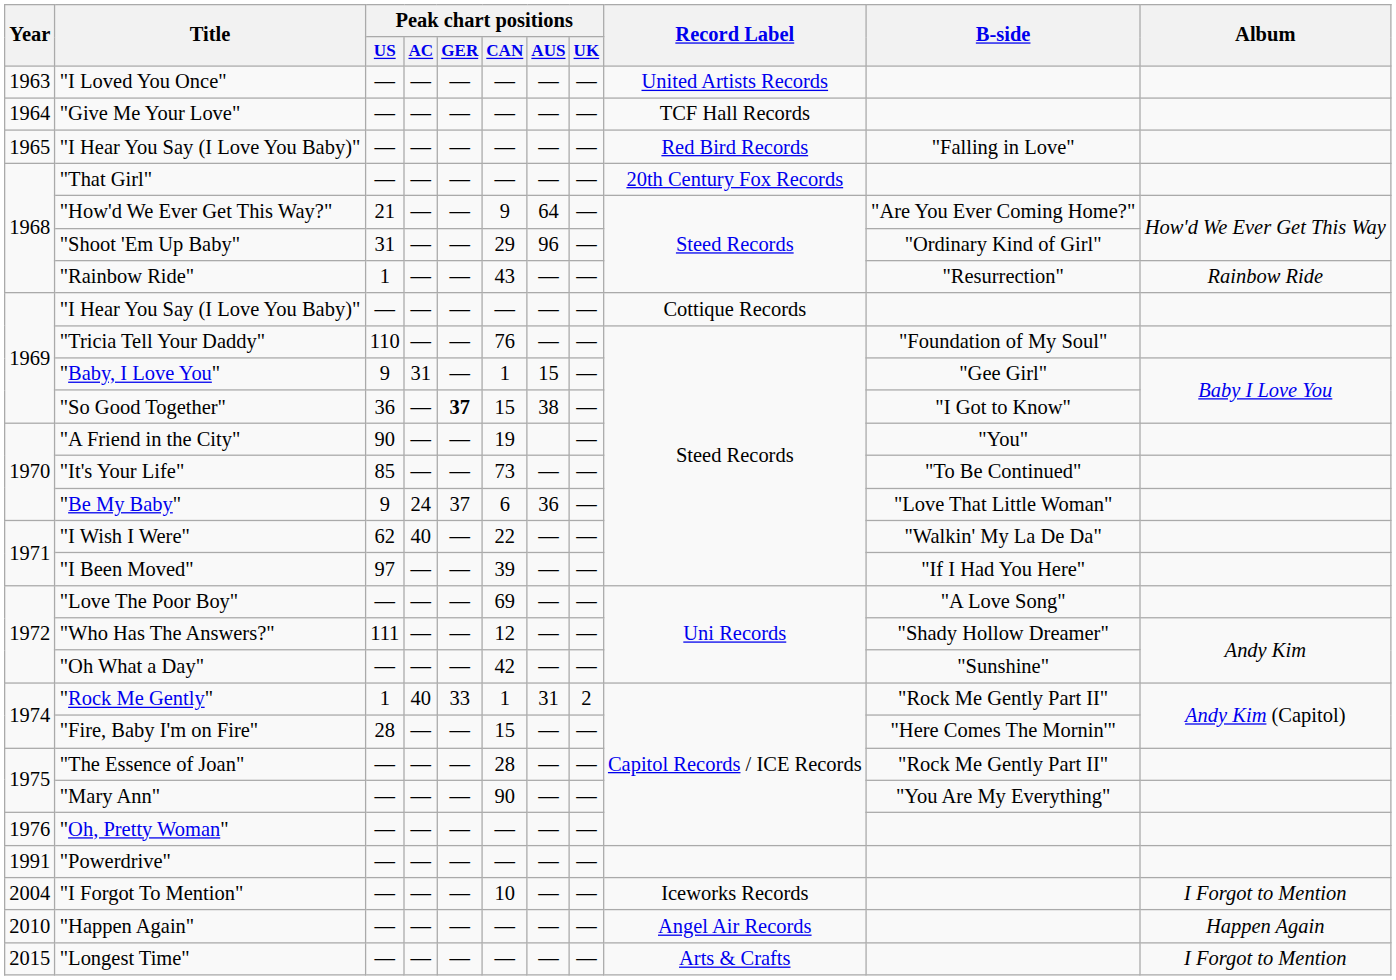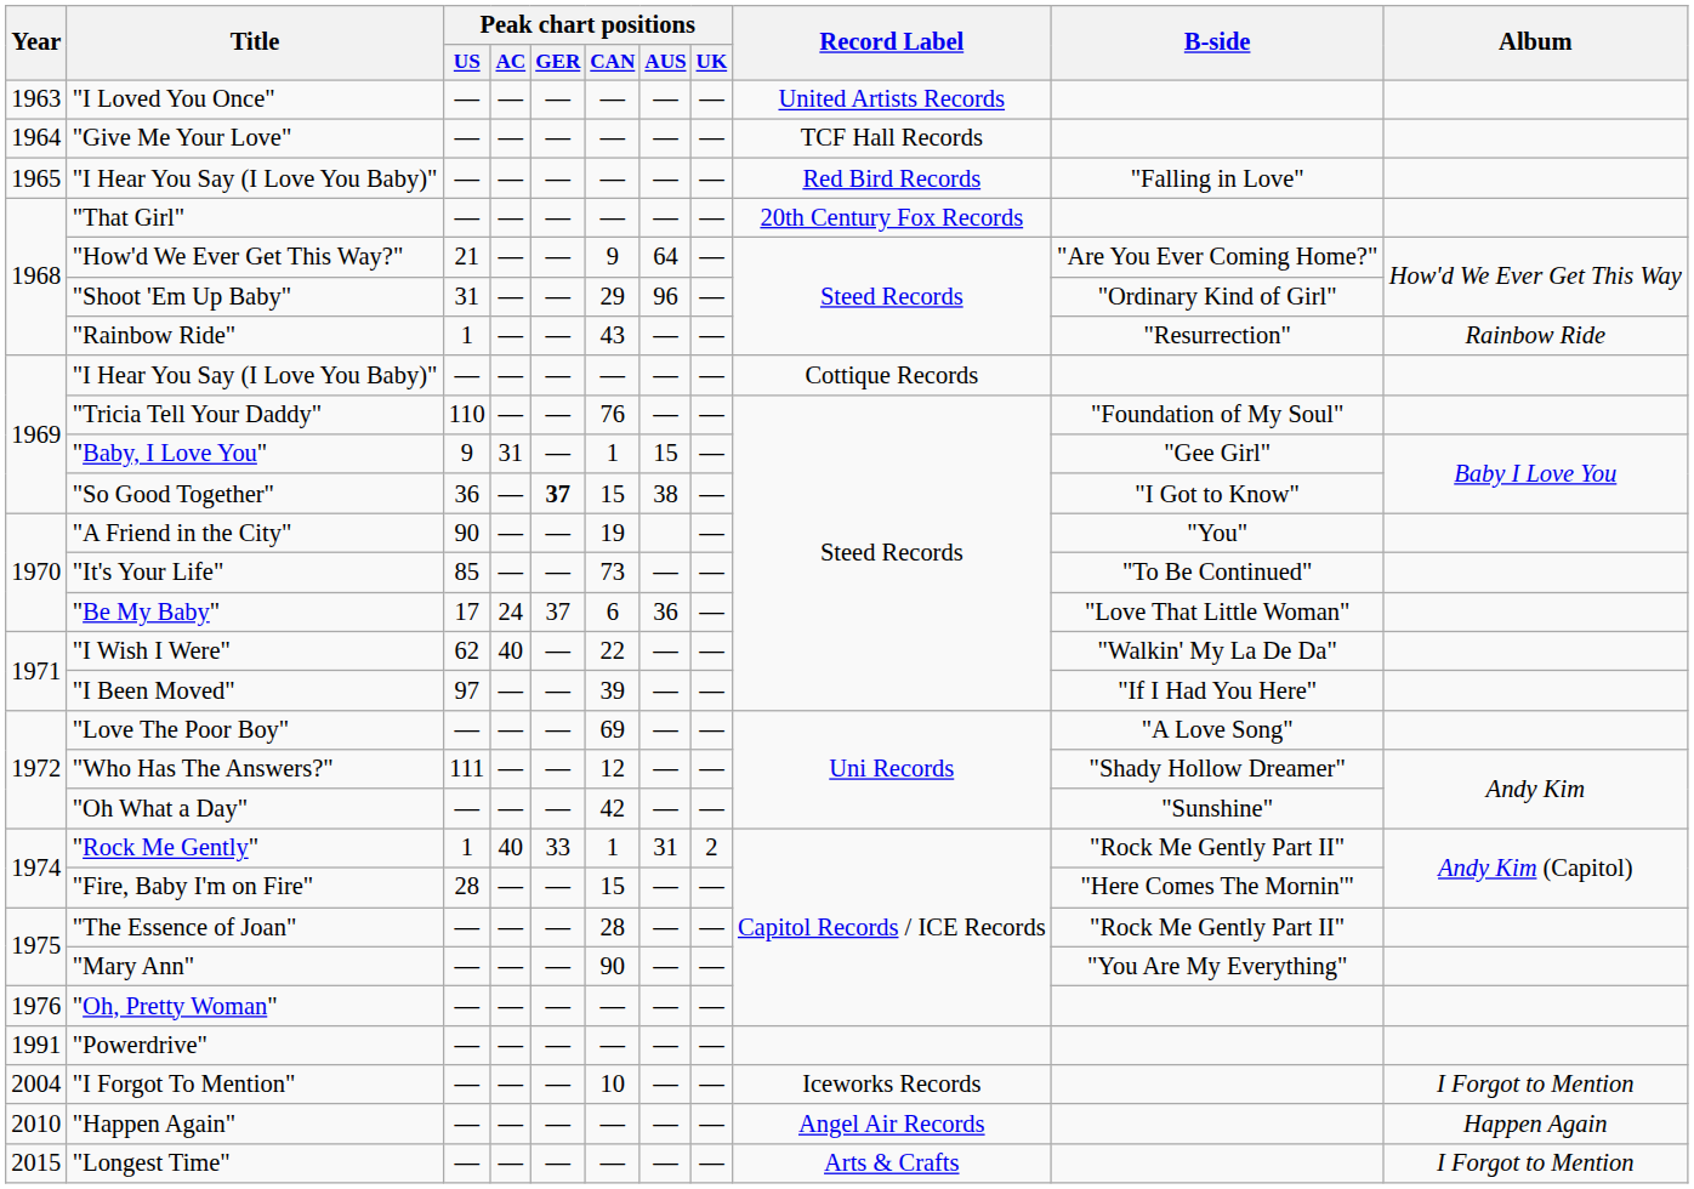 <table class="wikitable" style=text-align:center;>
 <tr>
 <th rowspan="2">Year</th>
 <th rowspan="2">Title</th>
 <th colspan="6">Peak chart positions</th>
 <th rowspan="2"><a href='#'>Record Label</a></th>
 <th rowspan="2"><a href='#'>B-side</a></th>
 <th rowspan="2">Album</th>
 </tr>
 <tr style="font-size:smaller;">
 <th align=centre><a href='#'>US</a></th>
 <th align=centre><a href='#'>AC</a></th>
 <th align=centre><a href='#'>GER</a></th>
 <th align=centre><a href='#'>CAN</a></th>
 <th align=centre><a href='#'>AUS</a></th>
 <th align=centre><a href='#'>UK</a></th>
 </tr>
 <tr>
 <td rowspan="1">1963</td>
 <td align=left>"I Loved You Once"</td>
 <td>—</td>
 <td>—</td>
 <td>—</td>
 <td>—</td>
 <td>—</td>
 <td>—</td>
 <td><a href='#'>United Artists Records</a></td>
 <td></td>
 <td></td>
 </tr>
 <tr>
 <td rowspan="1">1964</td>
 <td align=left>"Give Me Your Love"</td>
 <td>—</td>
 <td>—</td>
 <td>—</td>
 <td>—</td>
 <td>—</td>
 <td>—</td>
 <td>TCF Hall Records</td>
 <td></td>
 <td></td>
 </tr>
 <tr>
 <td rowspan="1">1965</td>
 <td align="left">"I Hear You Say (I Love You Baby)"</td>
 <td>—</td>
 <td>—</td>
 <td>—</td>
 <td>—</td>
 <td>—</td>
 <td>—</td>
 <td><a href='#'>Red Bird Records</a></td>
 <td>"Falling in Love"</td>
 <td></td>
 </tr>
 <tr>
 <td rowspan="4">1968</td>
 <td align=left>"That Girl"</td>
 <td>—</td>
 <td>—</td>
 <td>—</td>
 <td>—</td>
 <td>—</td>
 <td>—</td>
 <td><a href='#'>20th Century Fox Records</a></td>
 <td></td>
 <td></td>
 </tr>
 <tr>
 <td align=left>"How'd We Ever Get This Way?"</td>
 <td>21</td>
 <td>—</td>
 <td>—</td>
 <td>9</td>
 <td>64</td>
 <td>—</td>
 <td rowspan="3"><a href='#'>Steed Records</a></td>
 <td>"Are You Ever Coming Home?"</td>
 <td rowspan="2"><em>How'd We Ever Get This Way</em></td>
 </tr>
 <tr>
 <td align=left>"Shoot 'Em Up Baby"</td>
 <td>31</td>
 <td>—</td>
 <td>—</td>
 <td>29</td>
 <td>96</td>
 <td>—</td>
 <td>"Ordinary Kind of Girl"</td>
 </tr>
 <tr>
 <td align=left>"Rainbow Ride"</td>
 <td>1</td>
 <td>—</td>
 <td>—</td>
 <td>43</td>
 <td>—</td>
 <td>—</td>
 <td>"Resurrection"</td>
 <td rowspan="1"><em>Rainbow Ride</em></td>
 </tr>
 <tr>
 <td rowspan="4">1969</td>
 <td align=left>"I Hear You Say (I Love You Baby)"</td>
 <td>—</td>
 <td>—</td>
 <td>—</td>
 <td>—</td>
 <td>—</td>
 <td>—</td>
 <td>Cottique Records</td>
 <td></td>
 <td></td>
 </tr>
 <tr>
 <td align=left>"Tricia Tell Your Daddy"</td>
 <td>110</td>
 <td>—</td>
 <td>—</td>
 <td>76</td>
 <td>—</td>
 <td>—</td>
 <td rowspan="8">Steed Records</td>
 <td>"Foundation of My Soul"</td>
 <td></td>
 </tr>
 <tr>
 <td align=left>"<a href='#'>Baby, I Love You</a>"</td>
 <td>9</td>
 <td>31</td>
 <td>—</td>
 <td>1</td>
 <td>15</td>
 <td>—</td>
 <td>"Gee Girl"</td>
 <td rowspan="2"><em><a href='#'>Baby I Love You</a></em></td>
 </tr>
 <tr>
 <td align=left>"So Good Together"</td>
 <td>36</td>
 <td>—</td>
 <td><strong>37</strong></td>
 <td>15</td>
 <td>38</td>
 <td>—</td>
 <td>"I Got to Know"</td>
 </tr>
 <tr>
 <td rowspan="3">1970</td>
 <td align=left>"A Friend in the City"</td>
 <td>90</td>
 <td>—</td>
 <td>—</td>
 <td>19</td>
 <td></td>
 <td>—</td>
 <td>"You"</td>
 <td></td>
 </tr>
 <tr>
 <td align=left>"It's Your Life"</td>
 <td>85</td>
 <td>—</td>
 <td>—</td>
 <td>73</td>
 <td>—</td>
 <td>—</td>
 <td>"To Be Continued"</td>
 <td></td>
 </tr>
 <tr>
 <td align=left>"<a href='#'>Be My Baby</a>"</td>
-<td>9</td>
+<td>17</td>
 <td>24</td>
 <td>37</td>
 <td>6</td>
 <td>36</td>
 <td>—</td>
 <td>"Love That Little Woman"</td>
 <td></td>
 </tr>
 <tr>
 <td rowspan="2">1971</td>
 <td align=left>"I Wish I Were"</td>
 <td>62</td>
 <td>40</td>
 <td>—</td>
 <td>22</td>
 <td>—</td>
 <td>—</td>
 <td>"Walkin' My La De Da"</td>
 <td></td>
 </tr>
 <tr>
 <td align=left>"I Been Moved"</td>
 <td>97</td>
 <td>—</td>
 <td>—</td>
 <td>39</td>
 <td>—</td>
 <td>—</td>
 <td>"If I Had You Here"</td>
 <td></td>
 </tr>
 <tr>
 <td rowspan="3">1972</td>
 <td align=left>"Love The Poor Boy"</td>
 <td>—</td>
 <td>—</td>
 <td>—</td>
 <td>69</td>
 <td>—</td>
 <td>—</td>
 <td rowspan="3"><a href='#'>Uni Records</a></td>
 <td>"A Love Song"</td>
 <td></td>
 </tr>
 <tr>
 <td align=left>"Who Has The Answers?"</td>
 <td>111</td>
 <td>—</td>
 <td>—</td>
 <td>12</td>
 <td>—</td>
 <td>—</td>
 <td>"Shady Hollow Dreamer"</td>
 <td rowspan="2"><em>Andy Kim</em></td>
 </tr>
 <tr>
 <td align=left>"Oh What a Day"</td>
 <td>—</td>
 <td>—</td>
 <td>—</td>
 <td>42</td>
 <td>—</td>
 <td>—</td>
 <td>"Sunshine"</td>
 </tr>
 <tr>
 <td rowspan="2">1974</td>
 <td align=left>"<a href='#'>Rock Me Gently</a>"</td>
 <td>1</td>
 <td>40</td>
 <td>33</td>
 <td>1</td>
 <td>31</td>
 <td>2</td>
 <td rowspan="5"><a href='#'>Capitol Records</a> / ICE Records</td>
 <td>"Rock Me Gently Part II"</td>
 <td rowspan="2"><em><a href='#'>Andy Kim</a></em> (Capitol)</td>
 </tr>
 <tr>
 <td align=left>"Fire, Baby I'm on Fire"</td>
 <td>28</td>
 <td>—</td>
 <td>—</td>
 <td>15</td>
 <td>—</td>
 <td>—</td>
 <td>"Here Comes The Mornin'"</td>
 </tr>
 <tr>
 <td rowspan="2">1975</td>
 <td align=left>"The Essence of Joan"</td>
 <td>—</td>
 <td>—</td>
 <td>—</td>
 <td>28</td>
 <td>—</td>
 <td>—</td>
 <td>"Rock Me Gently Part II"</td>
 <td></td>
 </tr>
 <tr>
 <td align=left>"Mary Ann"</td>
 <td>—</td>
 <td>—</td>
 <td>—</td>
 <td>90</td>
 <td>—</td>
 <td>—</td>
 <td>"You Are My Everything"</td>
 <td></td>
 </tr>
 <tr>
 <td rowspan="1">1976</td>
 <td align=left>"<a href='#'>Oh, Pretty Woman</a>"</td>
 <td>—</td>
 <td>—</td>
 <td>—</td>
 <td>—</td>
 <td>—</td>
 <td>—</td>
 <td></td>
 <td></td>
 </tr>
 <tr>
 <td rowspan="1">1991</td>
 <td align=left>"Powerdrive"</td>
 <td>—</td>
 <td>—</td>
 <td>—</td>
 <td>—</td>
 <td>—</td>
 <td>—</td>
 <td></td>
 <td></td>
 </tr>
 <tr>
 <td rowspan="1">2004</td>
 <td align=left>"I Forgot To Mention"</td>
 <td>—</td>
 <td>—</td>
 <td>—</td>
 <td>10</td>
 <td>—</td>
 <td>—</td>
 <td>Iceworks Records</td>
 <td></td>
 <td><em>I Forgot to Mention</em></td>
 </tr>
 <tr>
 <td rowspan="1">2010</td>
 <td align=left>"Happen Again"</td>
 <td>—</td>
 <td>—</td>
 <td>—</td>
 <td>—</td>
 <td>—</td>
 <td>—</td>
 <td><a href='#'>Angel Air Records</a></td>
 <td></td>
 <td><em>Happen Again</em></td>
 </tr>
 <tr>
 <td rowspan="1">2015</td>
 <td align=left>"Longest Time"</td>
 <td>—</td>
 <td>—</td>
 <td>—</td>
 <td>—</td>
 <td>—</td>
 <td>—</td>
 <td><a href='#'>Arts & Crafts</a></td>
 <td></td>
 <td><em>I Forgot to Mention</em></td>
 </tr>
 </table>
